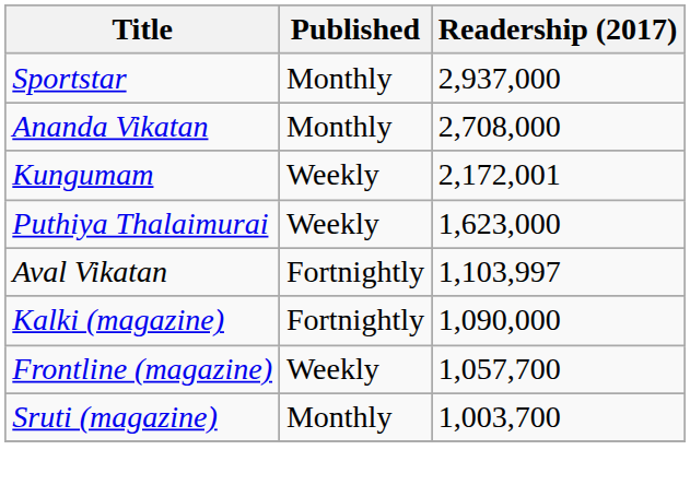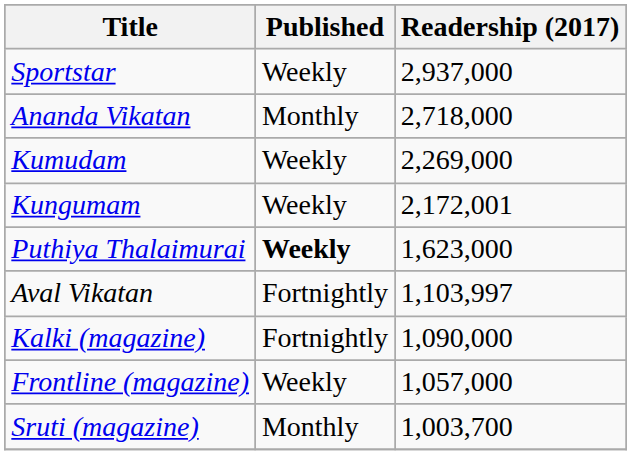 <table class="wikitable sortable">
 <tr>
 <th>Title</th>
 <th>Published</th>
 <th>Readership (2017)</th>
 </tr>
 <tr>
 <td><em><a href='#'>Sportstar</a></em></td>
-<td>Monthly</td>
+<td>Weekly</td>
 <td>2,937,000</td>
 </tr>
 <tr>
 <td><em><a href='#'>Ananda Vikatan</a></em></td>
 <td>Monthly</td>
-<td>2,708,000</td>
+<td>2,718,000</td>
+</tr>
+<tr>
+<td><em><a href='#'>Kumudam</a></em></td>
+<td>Weekly</td>
+<td>2,269,000</td>
 </tr>
 <tr>
 <td><em><a href='#'>Kungumam</a></em></td>
 <td>Weekly</td>
 <td>2,172,001</td>
 </tr>
 <tr>
 <td><em><a href='#'>Puthiya Thalaimurai</a></em></td>
-<td>Weekly</td>
+<td><strong>Weekly</strong></td>
 <td>1,623,000</td>
 </tr>
 <tr>
 <td><em>Aval Vikatan</em></td>
 <td>Fortnightly</td>
 <td>1,103,997</td>
 </tr>
 <tr>
 <td><em><a href='#'>Kalki (magazine)</a></em></td>
 <td>Fortnightly</td>
 <td>1,090,000</td>
 </tr>
 <tr>
 <td><em><a href='#'>Frontline (magazine)</a></em></td>
 <td>Weekly</td>
-<td>1,057,700</td>
+<td>1,057,000</td>
 </tr>
 <tr>
 <td><em><a href='#'>Sruti (magazine)</a></em></td>
 <td>Monthly</td>
 <td>1,003,700</td>
 </tr>
 <tr>
 </tr>
 </table>
